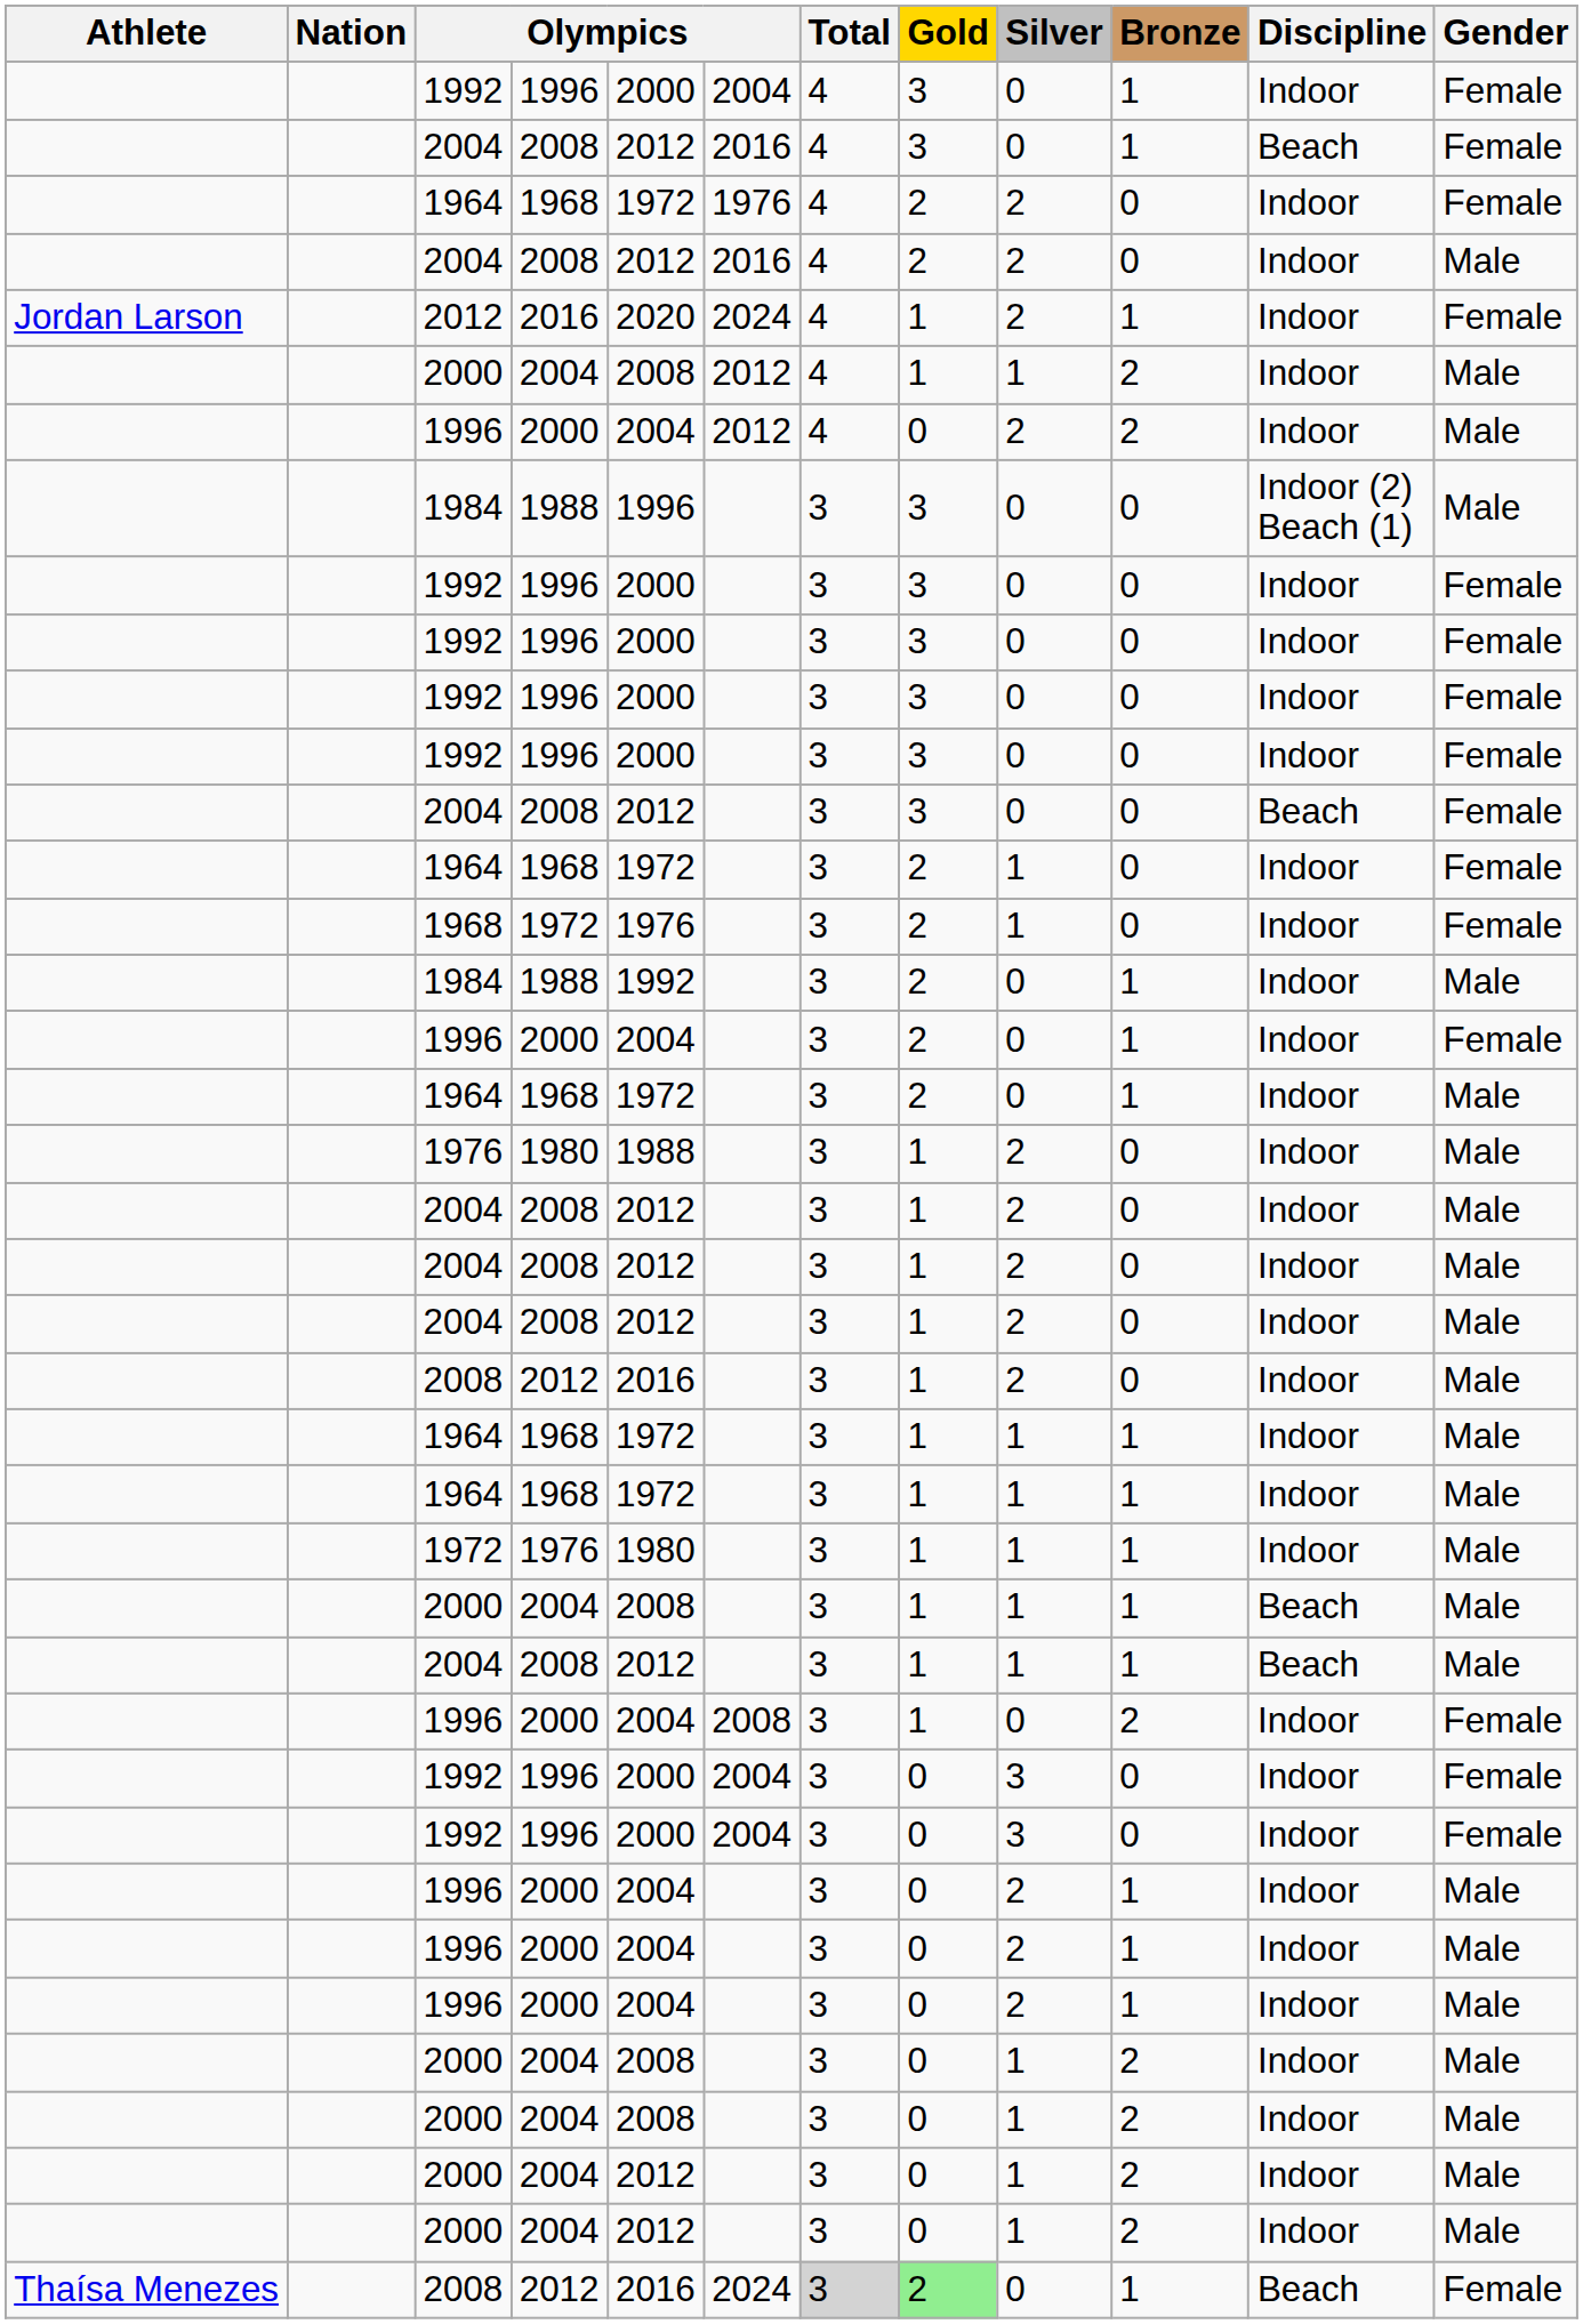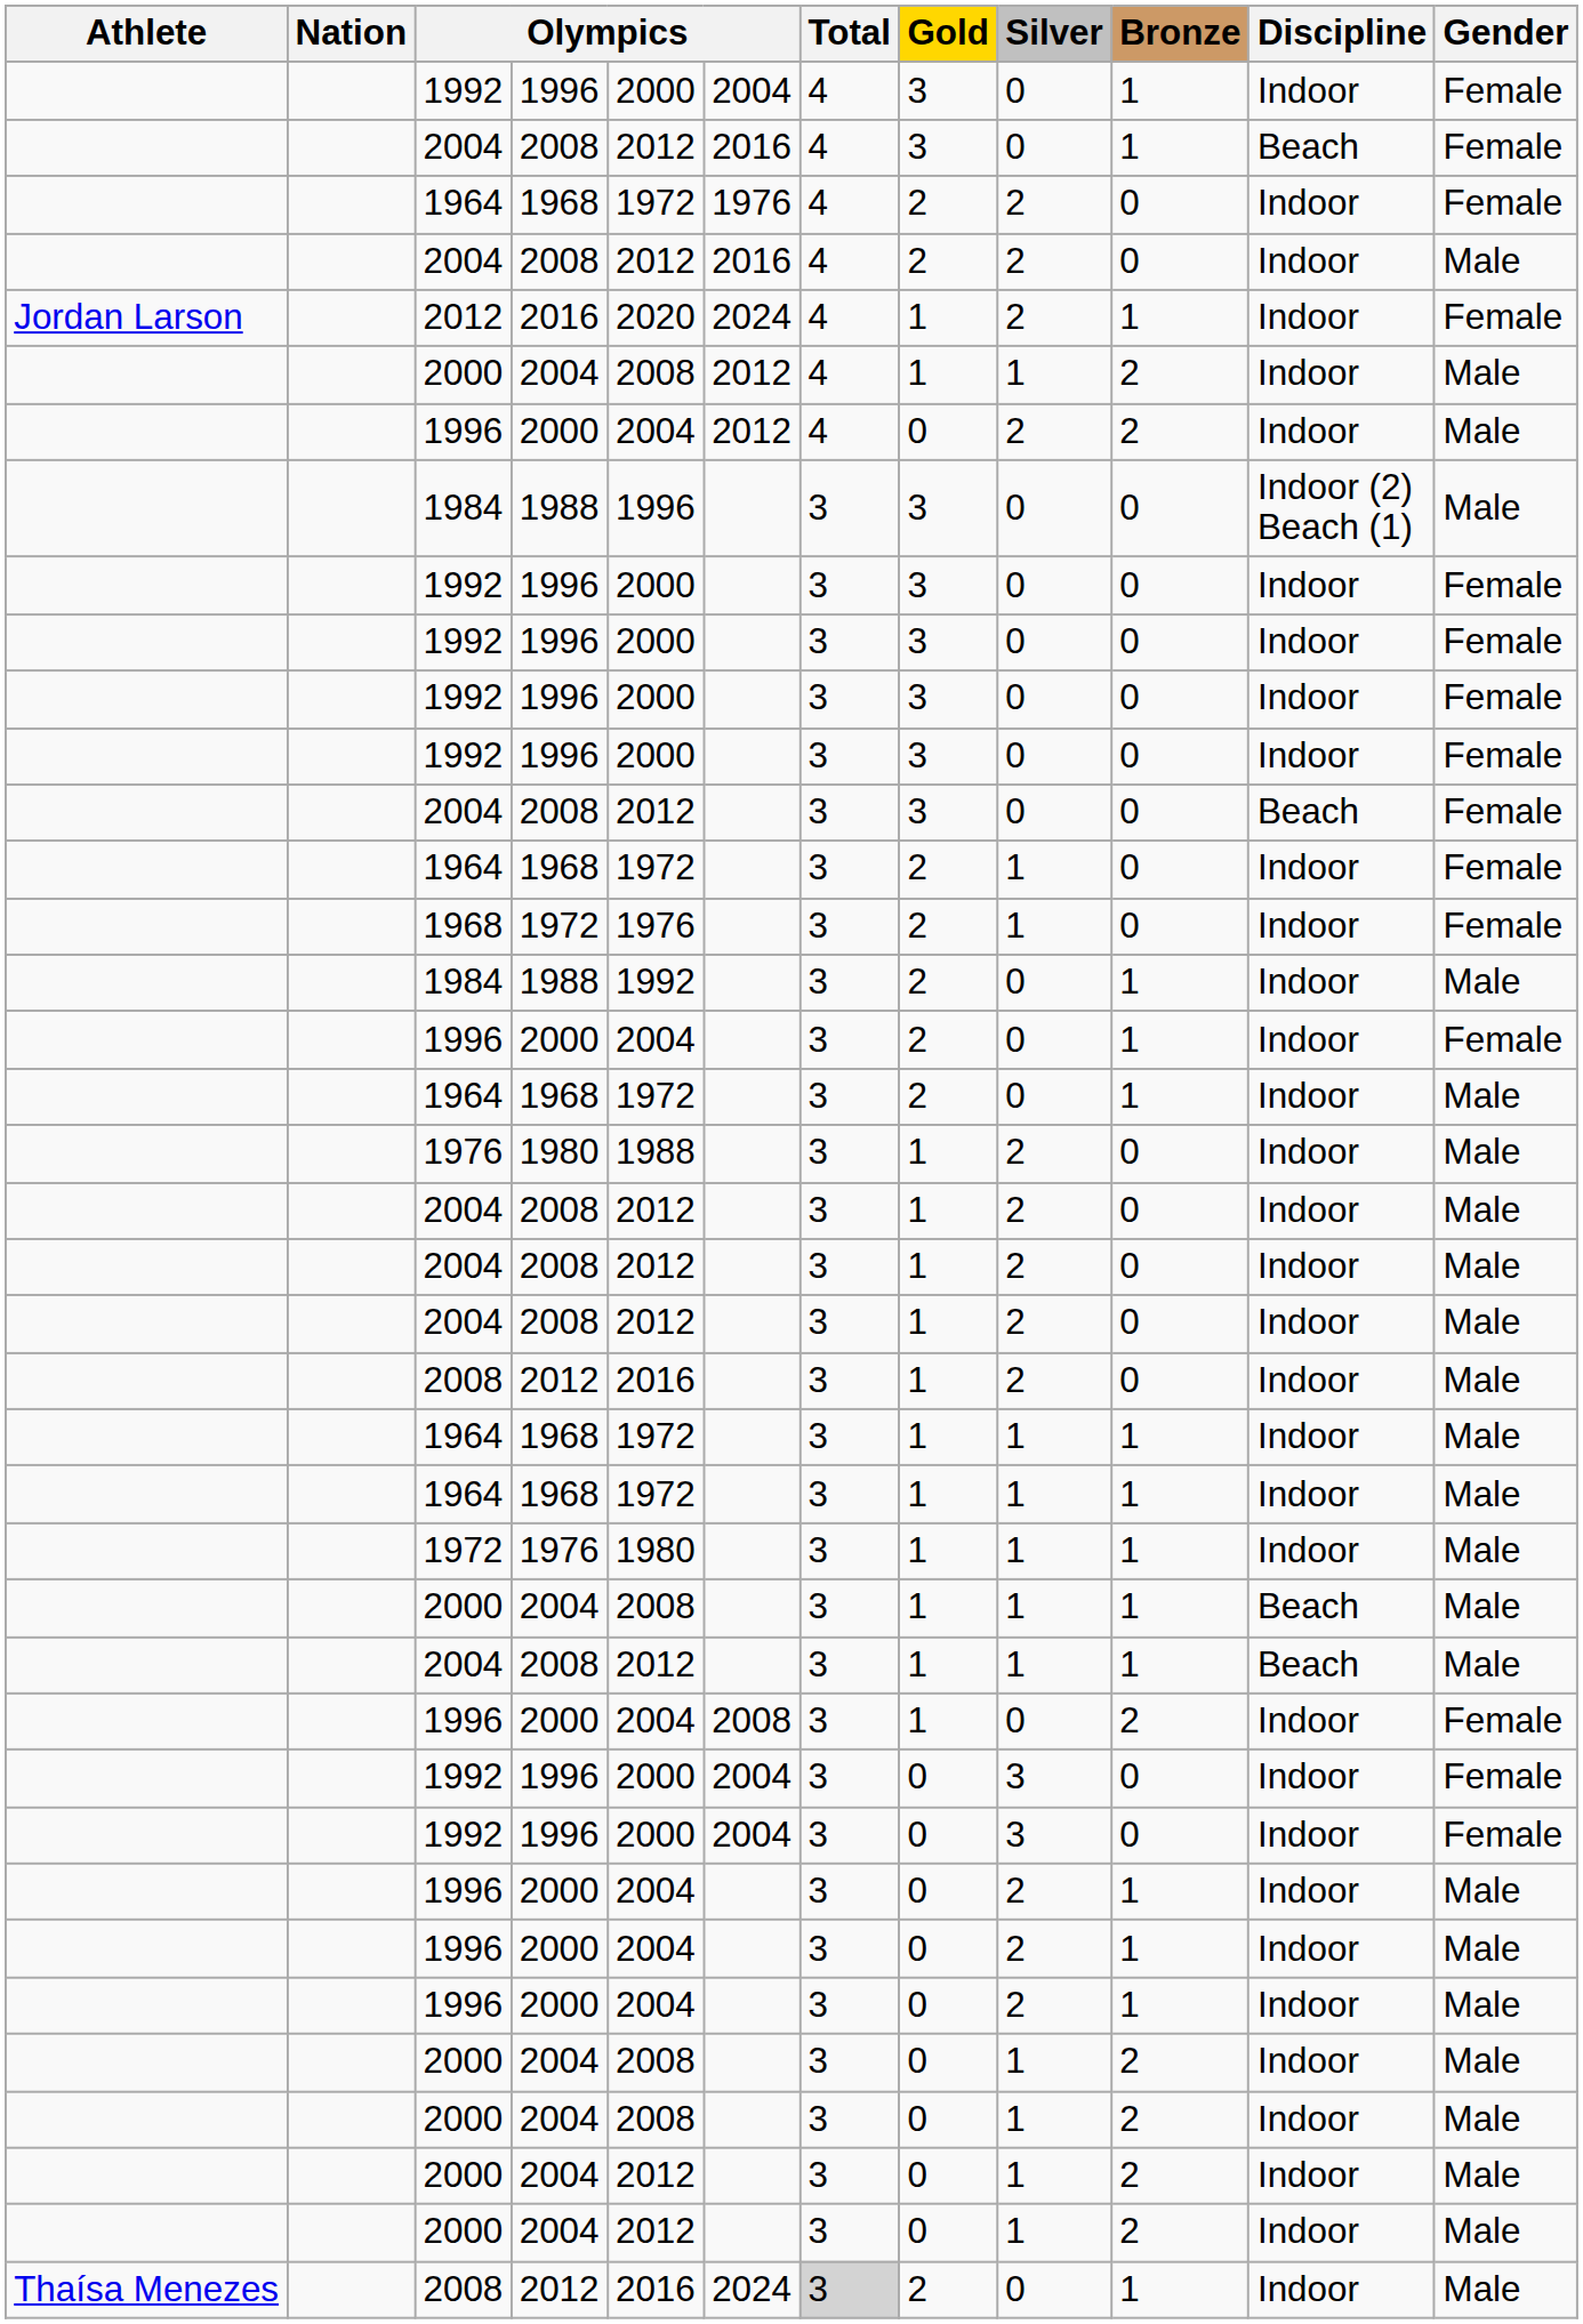 <table class="wikitable sortable">
 <tr>
 <th>Athlete</th>
 <th>Nation</th>
 <th colspan=4>Olympics</th>
 <th>Total</th>
 <th style="background-color:gold">Gold</th>
 <th style="background-color:silver">Silver</th>
 <th style="background-color:#cc9966">Bronze</th>
 <th>Discipline</th>
 <th>Gender</th>
 </tr>
 <tr>
 <td></td>
 <td></td>
 <td>1992</td>
 <td>1996</td>
 <td>2000</td>
 <td>2004</td>
 <td>4</td>
 <td>3</td>
 <td>0</td>
 <td>1</td>
 <td>Indoor</td>
 <td>Female</td>
 </tr>
 <tr>
 <td></td>
 <td></td>
 <td>2004</td>
 <td>2008</td>
 <td>2012</td>
 <td>2016</td>
 <td>4</td>
 <td>3</td>
 <td>0</td>
 <td>1</td>
 <td>Beach</td>
 <td>Female</td>
 </tr>
 <tr>
 <td></td>
 <td></td>
 <td>1964</td>
 <td>1968</td>
 <td>1972</td>
 <td>1976</td>
 <td>4</td>
 <td>2</td>
 <td>2</td>
 <td>0</td>
 <td>Indoor</td>
 <td>Female</td>
 </tr>
 <tr>
 <td></td>
 <td></td>
 <td>2004</td>
 <td>2008</td>
 <td>2012</td>
 <td>2016</td>
 <td>4</td>
 <td>2</td>
 <td>2</td>
 <td>0</td>
 <td>Indoor</td>
 <td>Male</td>
 </tr>
 <tr>
 <td><a href='#'>Jordan Larson</a></td>
 <td></td>
 <td>2012</td>
 <td>2016</td>
 <td>2020</td>
 <td>2024</td>
 <td>4</td>
 <td>1</td>
 <td>2</td>
 <td>1</td>
 <td>Indoor</td>
 <td>Female</td>
 </tr>
 <tr>
 <td></td>
 <td></td>
 <td>2000</td>
 <td>2004</td>
 <td>2008</td>
 <td>2012</td>
 <td>4</td>
 <td>1</td>
 <td>1</td>
 <td>2</td>
 <td>Indoor</td>
 <td>Male</td>
 </tr>
 <tr>
 <td></td>
 <td></td>
 <td>1996</td>
 <td>2000</td>
 <td>2004</td>
 <td>2012</td>
 <td>4</td>
 <td>0</td>
 <td>2</td>
 <td>2</td>
 <td>Indoor</td>
 <td>Male</td>
 </tr>
 <tr>
 <td></td>
 <td></td>
 <td>1984</td>
 <td>1988</td>
 <td>1996</td>
 <td></td>
 <td>3</td>
 <td>3</td>
 <td>0</td>
 <td>0</td>
 <td>Indoor (2)<br>Beach (1)</td>
 <td>Male</td>
 </tr>
 <tr>
 <td></td>
 <td></td>
 <td>1992</td>
 <td>1996</td>
 <td>2000</td>
 <td></td>
 <td>3</td>
 <td>3</td>
 <td>0</td>
 <td>0</td>
 <td>Indoor</td>
 <td>Female</td>
 </tr>
 <tr>
 <td></td>
 <td></td>
 <td>1992</td>
 <td>1996</td>
 <td>2000</td>
 <td></td>
 <td>3</td>
 <td>3</td>
 <td>0</td>
 <td>0</td>
 <td>Indoor</td>
 <td>Female</td>
 </tr>
 <tr>
 <td></td>
 <td></td>
 <td>1992</td>
 <td>1996</td>
 <td>2000</td>
 <td></td>
 <td>3</td>
 <td>3</td>
 <td>0</td>
 <td>0</td>
 <td>Indoor</td>
 <td>Female</td>
 </tr>
 <tr>
 <td></td>
 <td></td>
 <td>1992</td>
 <td>1996</td>
 <td>2000</td>
 <td></td>
 <td>3</td>
 <td>3</td>
 <td>0</td>
 <td>0</td>
 <td>Indoor</td>
 <td>Female</td>
 </tr>
 <tr>
 <td></td>
 <td></td>
 <td>2004</td>
 <td>2008</td>
 <td>2012</td>
 <td></td>
 <td>3</td>
 <td>3</td>
 <td>0</td>
 <td>0</td>
 <td>Beach</td>
 <td>Female</td>
 </tr>
 <tr>
 <td></td>
 <td></td>
 <td>1964</td>
 <td>1968</td>
 <td>1972</td>
 <td></td>
 <td>3</td>
 <td>2</td>
 <td>1</td>
 <td>0</td>
 <td>Indoor</td>
 <td>Female</td>
 </tr>
 <tr>
 <td></td>
 <td></td>
 <td>1968</td>
 <td>1972</td>
 <td>1976</td>
 <td></td>
 <td>3</td>
 <td>2</td>
 <td>1</td>
 <td>0</td>
 <td>Indoor</td>
 <td>Female</td>
 </tr>
 <tr>
 <td></td>
 <td></td>
 <td>1984</td>
 <td>1988</td>
 <td>1992</td>
 <td></td>
 <td>3</td>
 <td>2</td>
 <td>0</td>
 <td>1</td>
 <td>Indoor</td>
 <td>Male</td>
 </tr>
 <tr>
 <td></td>
 <td></td>
 <td>1996</td>
 <td>2000</td>
 <td>2004</td>
 <td></td>
 <td>3</td>
 <td>2</td>
 <td>0</td>
 <td>1</td>
 <td>Indoor</td>
 <td>Female</td>
 </tr>
 <tr>
 <td></td>
 <td></td>
 <td>1964</td>
 <td>1968</td>
 <td>1972</td>
 <td></td>
 <td>3</td>
 <td>2</td>
 <td>0</td>
 <td>1</td>
 <td>Indoor</td>
 <td>Male</td>
 </tr>
 <tr>
 <td></td>
 <td></td>
 <td>1976</td>
 <td>1980</td>
 <td>1988</td>
 <td></td>
 <td>3</td>
 <td>1</td>
 <td>2</td>
 <td>0</td>
 <td>Indoor</td>
 <td>Male</td>
 </tr>
 <tr>
 <td></td>
 <td></td>
 <td>2004</td>
 <td>2008</td>
 <td>2012</td>
 <td></td>
 <td>3</td>
 <td>1</td>
 <td>2</td>
 <td>0</td>
 <td>Indoor</td>
 <td>Male</td>
 </tr>
 <tr>
 <td></td>
 <td></td>
 <td>2004</td>
 <td>2008</td>
 <td>2012</td>
 <td></td>
 <td>3</td>
 <td>1</td>
 <td>2</td>
 <td>0</td>
 <td>Indoor</td>
 <td>Male</td>
 </tr>
 <tr>
 <td></td>
 <td></td>
 <td>2004</td>
 <td>2008</td>
 <td>2012</td>
 <td></td>
 <td>3</td>
 <td>1</td>
 <td>2</td>
 <td>0</td>
 <td>Indoor</td>
 <td>Male</td>
 </tr>
 <tr>
 <td></td>
 <td></td>
 <td>2008</td>
 <td>2012</td>
 <td>2016</td>
 <td></td>
 <td>3</td>
 <td>1</td>
 <td>2</td>
 <td>0</td>
 <td>Indoor</td>
 <td>Male</td>
 </tr>
 <tr>
 <td></td>
 <td></td>
 <td>1964</td>
 <td>1968</td>
 <td>1972</td>
 <td></td>
 <td>3</td>
 <td>1</td>
 <td>1</td>
 <td>1</td>
 <td>Indoor</td>
 <td>Male</td>
 </tr>
 <tr>
 <td></td>
 <td></td>
 <td>1964</td>
 <td>1968</td>
 <td>1972</td>
 <td></td>
 <td>3</td>
 <td>1</td>
 <td>1</td>
 <td>1</td>
 <td>Indoor</td>
 <td>Male</td>
 </tr>
 <tr>
 <td></td>
 <td></td>
 <td>1972</td>
 <td>1976</td>
 <td>1980</td>
 <td></td>
 <td>3</td>
 <td>1</td>
 <td>1</td>
 <td>1</td>
 <td>Indoor</td>
 <td>Male</td>
 </tr>
 <tr>
 <td></td>
 <td></td>
 <td>2000</td>
 <td>2004</td>
 <td>2008</td>
 <td></td>
 <td>3</td>
 <td>1</td>
 <td>1</td>
 <td>1</td>
 <td>Beach</td>
 <td>Male</td>
 </tr>
 <tr>
 <td></td>
 <td></td>
 <td>2004</td>
 <td>2008</td>
 <td>2012</td>
 <td></td>
 <td>3</td>
 <td>1</td>
 <td>1</td>
 <td>1</td>
 <td>Beach</td>
 <td>Male</td>
 </tr>
 <tr>
 <td></td>
 <td></td>
 <td>1996</td>
 <td>2000</td>
 <td>2004</td>
 <td>2008</td>
 <td>3</td>
 <td>1</td>
 <td>0</td>
 <td>2</td>
 <td>Indoor</td>
 <td>Female</td>
 </tr>
 <tr>
 <td></td>
 <td></td>
 <td>1992</td>
 <td>1996</td>
 <td>2000</td>
 <td>2004</td>
 <td>3</td>
 <td>0</td>
 <td>3</td>
 <td>0</td>
 <td>Indoor</td>
 <td>Female</td>
 </tr>
 <tr>
 <td></td>
 <td></td>
 <td>1992</td>
 <td>1996</td>
 <td>2000</td>
 <td>2004</td>
 <td>3</td>
 <td>0</td>
 <td>3</td>
 <td>0</td>
 <td>Indoor</td>
 <td>Female</td>
 </tr>
 <tr>
 <td></td>
 <td></td>
 <td>1996</td>
 <td>2000</td>
 <td>2004</td>
 <td></td>
 <td>3</td>
 <td>0</td>
 <td>2</td>
 <td>1</td>
 <td>Indoor</td>
 <td>Male</td>
 </tr>
 <tr>
 <td></td>
 <td></td>
 <td>1996</td>
 <td>2000</td>
 <td>2004</td>
 <td></td>
 <td>3</td>
 <td>0</td>
 <td>2</td>
 <td>1</td>
 <td>Indoor</td>
 <td>Male</td>
 </tr>
 <tr>
 <td></td>
 <td></td>
 <td>1996</td>
 <td>2000</td>
 <td>2004</td>
 <td></td>
 <td>3</td>
 <td>0</td>
 <td>2</td>
 <td>1</td>
 <td>Indoor</td>
 <td>Male</td>
 </tr>
 <tr>
 <td></td>
 <td></td>
 <td>2000</td>
 <td>2004</td>
 <td>2008</td>
 <td></td>
 <td>3</td>
 <td>0</td>
 <td>1</td>
 <td>2</td>
 <td>Indoor</td>
 <td>Male</td>
 </tr>
 <tr>
 <td></td>
 <td></td>
 <td>2000</td>
 <td>2004</td>
 <td>2008</td>
 <td></td>
 <td>3</td>
 <td>0</td>
 <td>1</td>
 <td>2</td>
 <td>Indoor</td>
 <td>Male</td>
 </tr>
 <tr>
 <td></td>
 <td></td>
 <td>2000</td>
 <td>2004</td>
 <td>2012</td>
 <td></td>
 <td>3</td>
 <td>0</td>
 <td>1</td>
 <td>2</td>
 <td>Indoor</td>
 <td>Male</td>
 </tr>
 <tr>
 <td></td>
 <td></td>
 <td>2000</td>
 <td>2004</td>
 <td>2012</td>
 <td></td>
 <td>3</td>
 <td>0</td>
 <td>1</td>
 <td>2</td>
 <td>Indoor</td>
 <td>Male</td>
 </tr>
 <tr>
 <td><a href='#'>Thaísa Menezes</a></td>
 <td></td>
 <td>2008</td>
 <td>2012</td>
 <td>2016</td>
 <td>2024</td>
 <td style="background: lightgrey;">3</td>
-<td style="background: lightgreen;">2</td>
+<td>2</td>
 <td>0</td>
 <td>1</td>
-<td>Beach</td>
-<td>Female</td>
+<td>Indoor</td>
+<td>Male</td>
 </tr>
 </table>
